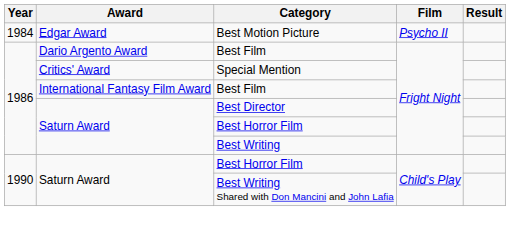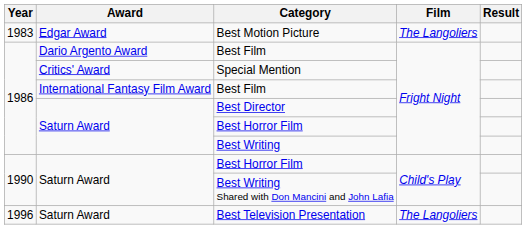 <table class="wikitable">
 <tr>
 <th>Year</th>
 <th>Award</th>
 <th>Category</th>
 <th>Film</th>
 <th>Result</th>
 </tr>
 <tr>
-<td>1984</td>
+<td>1983</td>
 <td><a href='#'>Edgar Award</a></td>
 <td>Best Motion Picture</td>
-<td><em><a href='#'>Psycho II</a></em></td>
+<td><em><a href='#'>The Langoliers</a></em></td>
 <td></td>
 </tr>
 <tr>
 <td rowspan=6>1986</td>
 <td><a href='#'>Dario Argento Award</a></td>
 <td>Best Film</td>
 <td rowspan=6><em><a href='#'>Fright Night</a></em></td>
 <td></td>
 </tr>
 <tr>
 <td><a href='#'>Critics' Award</a></td>
 <td>Special Mention</td>
 <td></td>
 </tr>
 <tr>
 <td><a href='#'>International Fantasy Film Award</a></td>
 <td>Best Film</td>
 <td></td>
 </tr>
 <tr>
 <td rowspan=3><a href='#'>Saturn Award</a></td>
 <td><a href='#'>Best Director</a></td>
 <td></td>
 </tr>
 <tr>
 <td><a href='#'>Best Horror Film</a></td>
 <td></td>
 </tr>
 <tr>
 <td><a href='#'>Best Writing</a></td>
 <td></td>
 </tr>
 <tr>
 <td rowspan=2>1990</td>
 <td rowspan=2>Saturn Award</td>
 <td><a href='#'>Best Horror Film</a></td>
 <td rowspan=2><em><a href='#'>Child's Play</a></em></td>
 <td></td>
 </tr>
 <tr>
 <td><a href='#'>Best Writing</a><br><small>Shared with <a href='#'>Don Mancini</a> and <a href='#'>John Lafia</a></small></td>
 <td></td>
 </tr>
+<tr>
+<td>1996</td>
+<td>Saturn Award</td>
+<td><a href='#'>Best Television Presentation</a></td>
+<td><em><a href='#'>The Langoliers</a></em></td>
+<td></td>
+</tr>
 </table>
